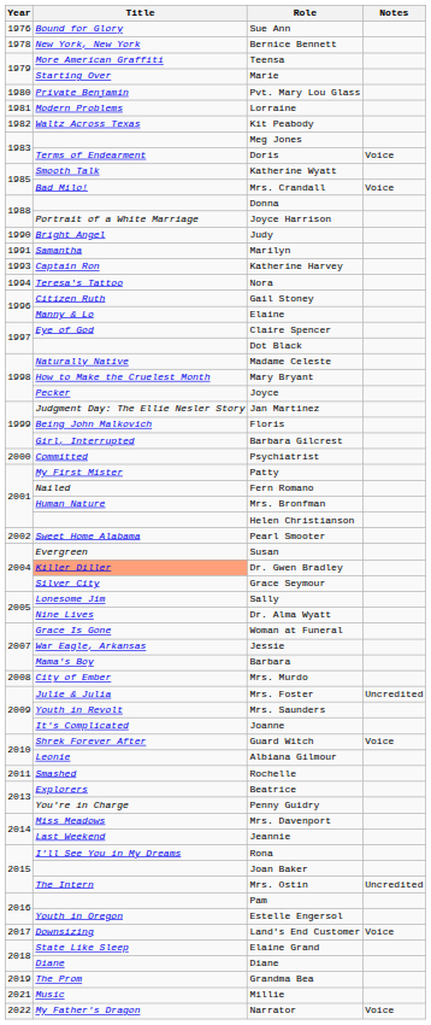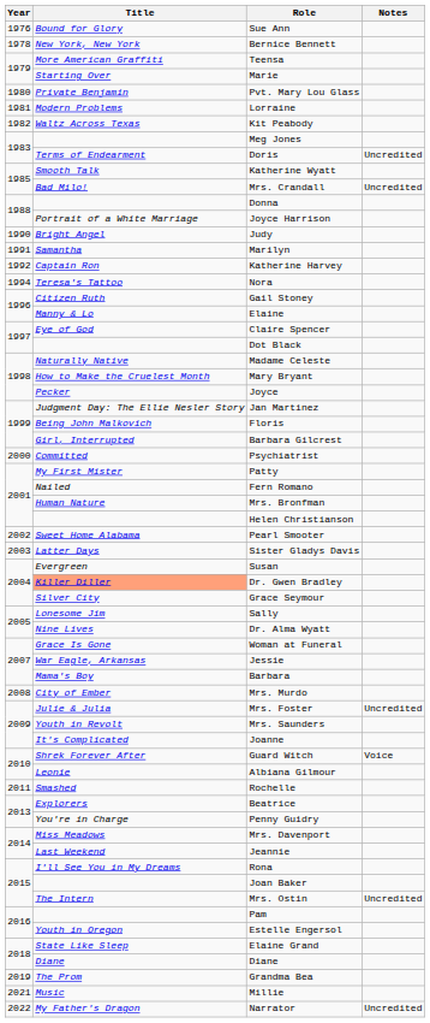 <table class="wikitable sortable" style="font-size: 100%;">
 <tr>
 <th>Year</th>
 <th>Title</th>
 <th>Role</th>
 <th class="unsortable">Notes</th>
 </tr>
 <tr>
 <td>1976</td>
 <td><em><a href='#'>Bound for Glory</a></em></td>
 <td>Sue Ann</td>
 <td></td>
 </tr>
 <tr>
 <td>1978</td>
 <td><em><a href='#'>New York, New York</a></em></td>
 <td>Bernice Bennett</td>
 <td></td>
 </tr>
 <tr>
 <td rowspan=2>1979</td>
 <td><em><a href='#'>More American Graffiti</a></em></td>
 <td>Teensa</td>
 <td></td>
 </tr>
 <tr>
 <td><em><a href='#'>Starting Over</a></em></td>
 <td>Marie</td>
 <td></td>
 </tr>
 <tr>
 <td>1980</td>
 <td><em><a href='#'>Private Benjamin</a></em></td>
 <td>Pvt. Mary Lou Glass</td>
 <td></td>
 </tr>
 <tr>
 <td>1981</td>
 <td><em><a href='#'>Modern Problems</a></em></td>
 <td>Lorraine</td>
 <td></td>
 </tr>
 <tr>
 <td>1982</td>
 <td><em><a href='#'>Waltz Across Texas</a></em></td>
 <td>Kit Peabody</td>
 <td></td>
 </tr>
 <tr>
 <td rowspan=2>1983</td>
 <td><em></em></td>
 <td>Meg Jones</td>
 <td></td>
 </tr>
 <tr>
 <td><em><a href='#'>Terms of Endearment</a></em></td>
 <td>Doris</td>
-<td>Voice</td>
+<td>Uncredited</td>
 </tr>
 <tr>
 <td rowspan=2>1985</td>
 <td><em><a href='#'>Smooth Talk</a></em></td>
 <td>Katherine Wyatt</td>
 <td></td>
 </tr>
 <tr>
 <td><em><a href='#'>Bad Milo!</a></em></td>
 <td>Mrs. Crandall</td>
-<td>Voice</td>
+<td>Uncredited</td>
 </tr>
 <tr>
 <td rowspan=2>1988</td>
 <td><em></em></td>
 <td>Donna</td>
 <td></td>
 </tr>
 <tr>
 <td><em>Portrait of a White Marriage</em></td>
 <td>Joyce Harrison</td>
 <td></td>
 </tr>
 <tr>
 <td>1990</td>
 <td><em><a href='#'>Bright Angel</a></em></td>
 <td>Judy</td>
 <td></td>
 </tr>
 <tr>
 <td>1991</td>
 <td><em><a href='#'>Samantha</a></em></td>
 <td>Marilyn</td>
 <td></td>
 </tr>
 <tr>
-<td>1993</td>
+<td>1992</td>
 <td><em><a href='#'>Captain Ron</a></em></td>
 <td>Katherine Harvey</td>
 <td></td>
 </tr>
 <tr>
 <td>1994</td>
 <td><em><a href='#'>Teresa's Tattoo</a></em></td>
 <td>Nora</td>
 <td></td>
 </tr>
 <tr>
 <td rowspan=2>1996</td>
 <td><em><a href='#'>Citizen Ruth</a></em></td>
 <td>Gail Stoney</td>
 <td></td>
 </tr>
 <tr>
 <td><em><a href='#'>Manny & Lo</a></em></td>
 <td>Elaine</td>
 <td></td>
 </tr>
 <tr>
 <td rowspan=2>1997</td>
 <td><em><a href='#'>Eye of God</a></em></td>
 <td>Claire Spencer</td>
 <td></td>
 </tr>
 <tr>
 <td><em></em></td>
 <td>Dot Black</td>
 <td></td>
 </tr>
 <tr>
 <td rowspan=3>1998</td>
 <td><em><a href='#'>Naturally Native</a></em></td>
 <td>Madame Celeste</td>
 <td></td>
 </tr>
 <tr>
 <td><em><a href='#'>How to Make the Cruelest Month</a></em></td>
 <td>Mary Bryant</td>
 <td></td>
 </tr>
 <tr>
 <td><em><a href='#'>Pecker</a></em></td>
 <td>Joyce</td>
 <td></td>
 </tr>
 <tr>
 <td rowspan=3>1999</td>
 <td><em>Judgment Day: The Ellie Nesler Story</em></td>
 <td>Jan Martinez</td>
 <td></td>
 </tr>
 <tr>
 <td><em><a href='#'>Being John Malkovich</a></em></td>
 <td>Floris</td>
 <td></td>
 </tr>
 <tr>
 <td><em><a href='#'>Girl, Interrupted</a></em></td>
 <td>Barbara Gilcrest</td>
 <td></td>
 </tr>
 <tr>
 <td>2000</td>
 <td><em><a href='#'>Committed</a></em></td>
 <td>Psychiatrist</td>
 <td></td>
 </tr>
 <tr>
 <td rowspan=4>2001</td>
 <td><em><a href='#'>My First Mister</a></em></td>
 <td>Patty</td>
 <td></td>
 </tr>
 <tr>
 <td><em>Nailed</em></td>
 <td>Fern Romano</td>
 <td></td>
 </tr>
 <tr>
 <td><em><a href='#'>Human Nature</a></em></td>
 <td>Mrs. Bronfman</td>
 <td></td>
 </tr>
 <tr>
 <td><em></em></td>
 <td>Helen Christianson</td>
 <td></td>
 </tr>
 <tr>
 <td>2002</td>
 <td><em><a href='#'>Sweet Home Alabama</a></em></td>
 <td>Pearl Smooter</td>
+<td></td>
+</tr>
+<tr>
+<td>2003</td>
+<td><em><a href='#'>Latter Days</a></em></td>
+<td>Sister Gladys Davis</td>
 <td></td>
 </tr>
 <tr>
 <td rowspan=3>2004</td>
 <td><em>Evergreen</em></td>
 <td>Susan</td>
 <td></td>
 </tr>
 <tr>
 <td style="background: lightsalmon;"><em><a href='#'>Killer Diller</a></em></td>
 <td>Dr. Gwen Bradley</td>
 <td></td>
 </tr>
 <tr>
 <td><em><a href='#'>Silver City</a></em></td>
 <td>Grace Seymour</td>
 <td></td>
 </tr>
 <tr>
 <td rowspan=2>2005</td>
 <td><em><a href='#'>Lonesome Jim</a></em></td>
 <td>Sally</td>
 <td></td>
 </tr>
 <tr>
 <td><em><a href='#'>Nine Lives</a></em></td>
 <td>Dr. Alma Wyatt</td>
 <td></td>
 </tr>
 <tr>
 <td rowspan=3>2007</td>
 <td><em><a href='#'>Grace Is Gone</a></em></td>
 <td>Woman at Funeral</td>
 <td></td>
 </tr>
 <tr>
 <td><em><a href='#'>War Eagle, Arkansas</a></em></td>
 <td>Jessie</td>
 <td></td>
 </tr>
 <tr>
 <td><em><a href='#'>Mama's Boy</a></em></td>
 <td>Barbara</td>
 <td></td>
 </tr>
 <tr>
 <td>2008</td>
 <td><em><a href='#'>City of Ember</a></em></td>
 <td>Mrs. Murdo</td>
 <td></td>
 </tr>
 <tr>
 <td rowspan=3>2009</td>
 <td><em><a href='#'>Julie & Julia</a></em></td>
 <td>Mrs. Foster</td>
 <td>Uncredited</td>
 </tr>
 <tr>
 <td><em><a href='#'>Youth in Revolt</a></em></td>
 <td>Mrs. Saunders</td>
 <td></td>
 </tr>
 <tr>
 <td><em><a href='#'>It's Complicated</a></em></td>
 <td>Joanne</td>
 <td></td>
 </tr>
 <tr>
 <td rowspan=2>2010</td>
 <td><em><a href='#'>Shrek Forever After</a></em></td>
 <td>Guard Witch</td>
 <td>Voice</td>
 </tr>
 <tr>
 <td><em><a href='#'>Leonie</a></em></td>
 <td>Albiana Gilmour</td>
 <td></td>
 </tr>
 <tr>
 <td>2011</td>
 <td><em><a href='#'>Smashed</a></em></td>
 <td>Rochelle</td>
 <td></td>
 </tr>
 <tr>
 <td rowspan=2>2013</td>
 <td><em><a href='#'>Explorers</a></em></td>
 <td>Beatrice</td>
 <td></td>
 </tr>
 <tr>
 <td><em>You're in Charge</em></td>
 <td>Penny Guidry</td>
 <td></td>
 </tr>
 <tr>
 <td rowspan=2>2014</td>
 <td><em><a href='#'>Miss Meadows</a></em></td>
 <td>Mrs. Davenport</td>
 <td></td>
 </tr>
 <tr>
 <td><em><a href='#'>Last Weekend</a></em></td>
 <td>Jeannie</td>
 <td></td>
 </tr>
 <tr>
 <td rowspan=3>2015</td>
 <td><em><a href='#'>I'll See You in My Dreams</a></em></td>
 <td>Rona</td>
 <td></td>
 </tr>
 <tr>
 <td><em></em></td>
 <td>Joan Baker</td>
 <td></td>
 </tr>
 <tr>
 <td><em><a href='#'>The Intern</a></em></td>
 <td>Mrs. Ostin</td>
 <td>Uncredited</td>
 </tr>
 <tr>
 <td rowspan=2>2016</td>
 <td><em></em></td>
 <td>Pam</td>
 <td></td>
 </tr>
 <tr>
 <td><em><a href='#'>Youth in Oregon</a></em></td>
 <td>Estelle Engersol</td>
 <td></td>
 </tr>
 <tr>
-<td>2017</td>
-<td><em><a href='#'>Downsizing</a></em></td>
-<td>Land's End Customer</td>
-<td>Voice</td>
-</tr>
-<tr>
 <td rowspan=2>2018</td>
 <td><em><a href='#'>State Like Sleep</a></em></td>
 <td>Elaine Grand</td>
 <td></td>
 </tr>
 <tr>
 <td><em><a href='#'>Diane</a></em></td>
 <td>Diane</td>
 <td></td>
 </tr>
 <tr>
 <td>2019</td>
 <td><em><a href='#'>The Prom</a></em></td>
 <td>Grandma Bea</td>
 <td></td>
 </tr>
 <tr>
 <td>2021</td>
 <td><em><a href='#'>Music</a></em></td>
 <td>Millie</td>
 <td></td>
 </tr>
 <tr>
 <td>2022</td>
 <td><em><a href='#'>My Father's Dragon</a></em></td>
 <td>Narrator</td>
-<td>Voice</td>
+<td>Uncredited</td>
 </tr>
 </table>
